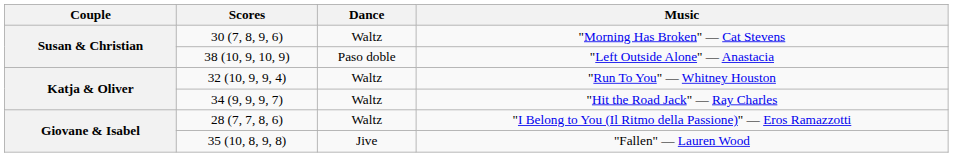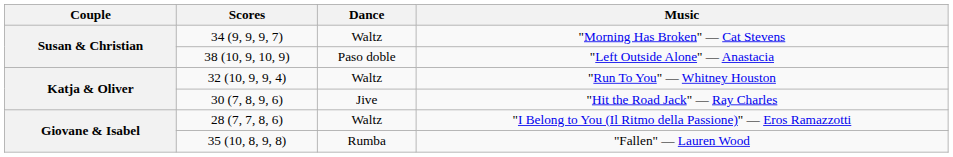 <table class="wikitable sortable" style="text-align:center; width:90%">
 <tr>
 <th scope="col">Couple</th>
 <th scope="col">Scores</th>
 <th scope="col" class="unsortable">Dance</th>
 <th scope="col" class="unsortable">Music</th>
 </tr>
 <tr>
 <th scope="row" rowspan="2">Susan & Christian</th>
-<td>30 (7, 8, 9, 6)</td>
+<td>34 (9, 9, 9, 7)</td>
 <td>Waltz</td>
 <td>"<a href='#'>Morning Has Broken</a>" — <a href='#'>Cat Stevens</a></td>
 </tr>
 <tr>
 <td>38 (10, 9, 10, 9)</td>
 <td>Paso doble</td>
 <td>"<a href='#'>Left Outside Alone</a>" — <a href='#'>Anastacia</a></td>
 </tr>
 <tr>
 <th scope="row" rowspan="2">Katja & Oliver</th>
 <td>32 (10, 9, 9, 4)</td>
 <td>Waltz</td>
 <td>"<a href='#'>Run To You</a>" — <a href='#'>Whitney Houston</a></td>
 </tr>
 <tr>
-<td>34 (9, 9, 9, 7)</td>
-<td>Waltz</td>
+<td>30 (7, 8, 9, 6)</td>
+<td>Jive</td>
 <td>"<a href='#'>Hit the Road Jack</a>" — <a href='#'>Ray Charles</a></td>
 </tr>
 <tr>
 <th scope="row" rowspan="2">Giovane & Isabel</th>
 <td>28 (7, 7, 8, 6)</td>
 <td>Waltz</td>
 <td>"<a href='#'>I Belong to You (Il Ritmo della Passione)</a>" — <a href='#'>Eros Ramazzotti</a></td>
 </tr>
 <tr>
 <td>35 (10, 8, 9, 8)</td>
-<td>Jive</td>
+<td>Rumba</td>
 <td>"Fallen" — <a href='#'>Lauren Wood</a></td>
 </tr>
 </table>
